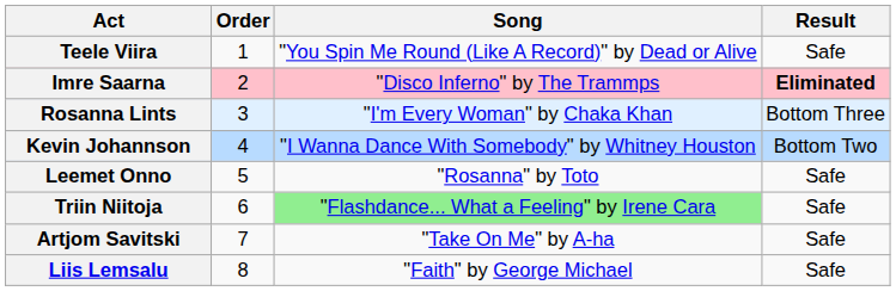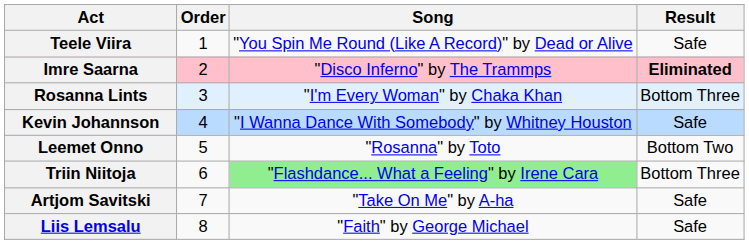 <table class="wikitable plainrowheaders" style="text-align:center;">
 <tr>
 <th scope="col" style="width:10em;">Act</th>
 <th scope="col">Order</th>
 <th scope="col">Song</th>
 <th scope="col">Result</th>
 </tr>
 <tr>
 <th scope="row">Teele Viira</th>
 <td>1</td>
 <td>"<a href='#'>You Spin Me Round (Like A Record)</a>" by <a href='#'>Dead or Alive</a></td>
 <td>Safe</td>
 </tr>
 <tr style="background:pink;">
 <th scope="row"><strong>Imre Saarna</strong></th>
 <td>2</td>
 <td>"<a href='#'>Disco Inferno</a>" by <a href='#'>The Trammps</a></td>
 <td><strong>Eliminated</strong></td>
 </tr>
 <tr bgcolor="E0F0FF">
 <th scope="row">Rosanna Lints</th>
 <td>3</td>
 <td>"<a href='#'>I'm Every Woman</a>" by <a href='#'>Chaka Khan</a></td>
 <td>Bottom Three</td>
 </tr>
 <tr bgcolor="B8DBFF">
 <th scope="row">Kevin Johannson</th>
 <td>4</td>
 <td>"<a href='#'>I Wanna Dance With Somebody</a>" by <a href='#'>Whitney Houston</a></td>
-<td>Bottom Two</td>
+<td>Safe</td>
 </tr>
 <tr>
 <th scope="row">Leemet Onno</th>
 <td>5</td>
 <td>"<a href='#'>Rosanna</a>" by <a href='#'>Toto</a></td>
-<td>Safe</td>
+<td>Bottom Two</td>
 </tr>
 <tr>
 <th scope="row">Triin Niitoja</th>
 <td>6</td>
 <td style="background: lightgreen;">"<a href='#'>Flashdance... What a Feeling</a>" by <a href='#'>Irene Cara</a></td>
-<td>Safe</td>
+<td>Bottom Three</td>
 </tr>
 <tr>
 <th scope="row">Artjom Savitski</th>
 <td>7</td>
 <td>"<a href='#'>Take On Me</a>" by <a href='#'>A-ha</a></td>
 <td>Safe</td>
 </tr>
 <tr>
 <th scope="row"><a href='#'>Liis Lemsalu</a></th>
 <td>8</td>
 <td>"<a href='#'>Faith</a>" by <a href='#'>George Michael</a></td>
 <td>Safe</td>
 </tr>
 </table>
